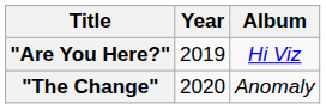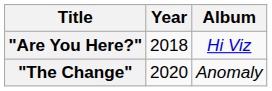 <table class="wikitable plainrowheaders" style="text-align:center;">
 <tr>
 <th>Title</th>
 <th>Year</th>
 <th>Album</th>
 </tr>
 <tr>
 <th scope="row">"Are You Here?"<br></th>
-<td>2019</td>
+<td>2018</td>
 <td><em><a href='#'>Hi Viz</a></em></td>
 </tr>
 <tr>
 <th scope="row">"The Change" <br></th>
 <td>2020</td>
 <td><em>Anomaly</em></td>
 </tr>
 </table>
